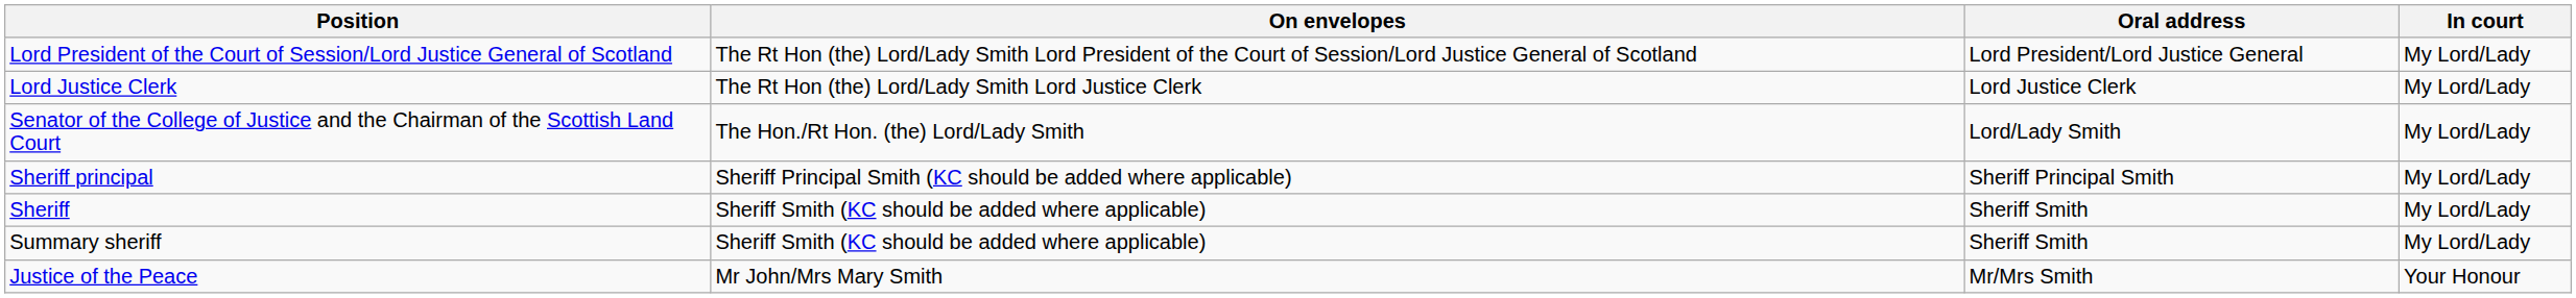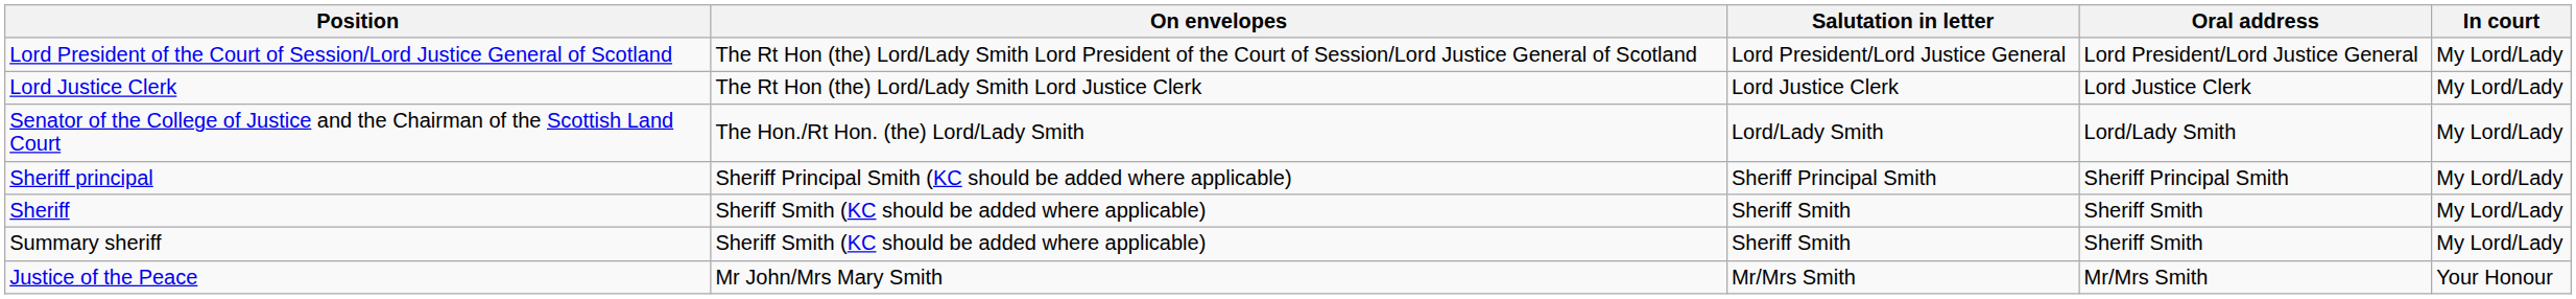 <table class="wikitable">
 <tr>
 <th width=27.5%>Position</th>
 <th>On envelopes</th>
+<th>Salutation in letter</th>
 <th>Oral address</th>
 <th>In court</th>
 </tr>
 <tr>
 <td><a href='#'>Lord President of the Court of Session/Lord Justice General of Scotland</a></td>
 <td>The Rt Hon (the) Lord/Lady Smith Lord President of the Court of Session/Lord Justice General of Scotland</td>
 <td>Lord President/Lord Justice General</td>
+<td>Lord President/Lord Justice General</td>
 <td>My Lord/Lady</td>
 </tr>
 <tr>
 <td><a href='#'>Lord Justice Clerk</a></td>
 <td>The Rt Hon (the) Lord/Lady Smith Lord Justice Clerk</td>
+<td>Lord Justice Clerk</td>
 <td>Lord Justice Clerk</td>
 <td>My Lord/Lady</td>
 </tr>
 <tr>
 <td><a href='#'>Senator of the College of Justice</a> and the Chairman of the <a href='#'>Scottish Land Court</a></td>
 <td>The Hon./Rt Hon. (the) Lord/Lady Smith</td>
 <td>Lord/Lady Smith</td>
+<td>Lord/Lady Smith</td>
 <td>My Lord/Lady</td>
 </tr>
 <tr>
 <td><a href='#'>Sheriff principal</a></td>
 <td>Sheriff Principal Smith (<a href='#'>KC</a> should be added where applicable)</td>
+<td>Sheriff Principal Smith</td>
 <td>Sheriff Principal Smith</td>
 <td>My Lord/Lady</td>
 </tr>
 <tr>
 <td><a href='#'>Sheriff</a></td>
 <td>Sheriff Smith (<a href='#'>KC</a> should be added where applicable)</td>
 <td>Sheriff Smith</td>
+<td>Sheriff Smith</td>
 <td>My Lord/Lady</td>
 </tr>
 <tr>
 <td>Summary sheriff</td>
 <td>Sheriff Smith (<a href='#'>KC</a> should be added where applicable)</td>
+<td>Sheriff Smith</td>
 <td>Sheriff Smith</td>
 <td>My Lord/Lady</td>
 </tr>
 <tr>
 <td><a href='#'>Justice of the Peace</a></td>
 <td>Mr John/Mrs Mary Smith</td>
 <td>Mr/Mrs Smith</td>
+<td>Mr/Mrs Smith</td>
 <td>Your Honour</td>
 </tr>
 </table>
